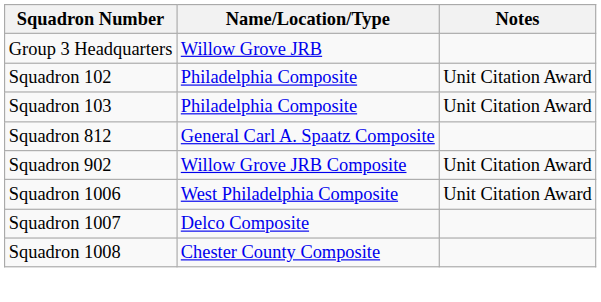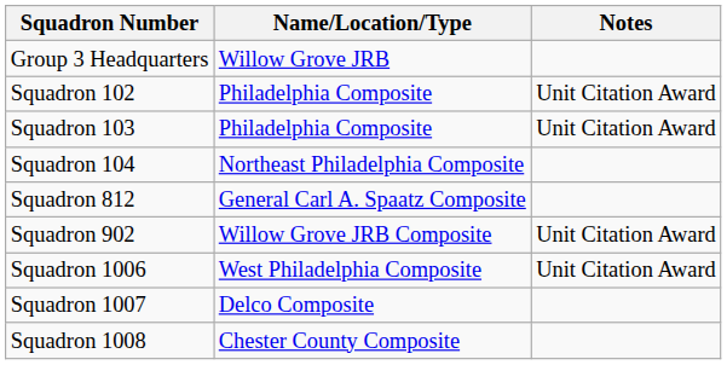 <table class="wikitable">
 <tr>
 <th>Squadron Number</th>
 <th>Name/Location/Type</th>
 <th>Notes</th>
 </tr>
 <tr>
 <td>Group 3 Headquarters</td>
 <td><a href='#'>Willow Grove JRB</a></td>
 <td></td>
 </tr>
 <tr>
 <td>Squadron 102</td>
 <td><a href='#'>Philadelphia Composite</a></td>
 <td>Unit Citation Award </td>
 </tr>
 <tr>
 <td>Squadron 103</td>
 <td><a href='#'>Philadelphia Composite</a></td>
 <td>Unit Citation Award </td>
+</tr>
+<tr>
+<td>Squadron 104</td>
+<td><a href='#'>Northeast Philadelphia Composite</a></td>
+<td></td>
 </tr>
 <tr>
 <td>Squadron 812</td>
 <td><a href='#'>General Carl A. Spaatz Composite</a></td>
 <td></td>
 </tr>
 <tr>
 <td>Squadron 902</td>
 <td><a href='#'>Willow Grove JRB Composite</a></td>
 <td>Unit Citation Award </td>
 </tr>
 <tr>
 <td>Squadron 1006</td>
 <td><a href='#'>West Philadelphia Composite</a></td>
 <td>Unit Citation Award </td>
 </tr>
 <tr>
 <td>Squadron 1007</td>
 <td><a href='#'>Delco Composite</a></td>
 <td></td>
 </tr>
 <tr>
 <td>Squadron 1008</td>
 <td><a href='#'>Chester County Composite</a></td>
 <td></td>
 </tr>
 </table>
